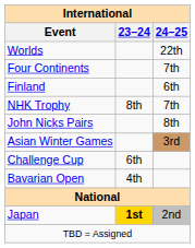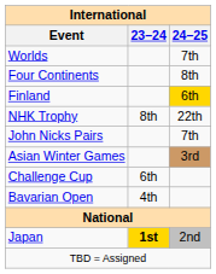 <table class="wikitable" style="text-align:center">
 <tr>
 <th style="background-color: #ffdead; " colspan=4 align=center>International</th>
 </tr>
 <tr>
 <th>Event</th>
 <th><a href='#'>23–24</a></th>
 <th><a href='#'>24–25</a></th>
 </tr>
 <tr>
 <td align=left><a href='#'>Worlds</a></td>
 <td></td>
-<td>22th</td>
+<td>7th</td>
 </tr>
 <tr>
 <td align=left><a href='#'>Four Continents</a></td>
 <td></td>
-<td>7th</td>
+<td>8th</td>
 </tr>
 <tr>
 <td align=left> <a href='#'>Finland</a></td>
 <td></td>
-<td>6th</td>
+<td style="background: gold;">6th</td>
 </tr>
 <tr>
 <td align=left> <a href='#'>NHK Trophy</a></td>
 <td>8th</td>
-<td>7th</td>
+<td>22th</td>
 </tr>
 <tr>
 <td align=left> <a href='#'>John Nicks Pairs</a></td>
 <td></td>
-<td>8th</td>
+<td>7th</td>
 </tr>
 <tr>
 <td align=left><a href='#'>Asian Winter Games</a></td>
 <td></td>
 <td bgcolor=cc9966>3rd</td>
 </tr>
 <tr>
 <td align=left><a href='#'>Challenge Cup</a></td>
 <td>6th</td>
 <td></td>
 </tr>
 <tr>
 <td align=left><a href='#'>Bavarian Open</a></td>
 <td>4th</td>
 <td></td>
 </tr>
 <tr>
 <th style="background-color: #ffdead; " colspan=4 align=center>National </th>
 </tr>
 <tr>
 <td align=left><a href='#'>Japan</a></td>
 <td bgcolor=gold><strong>1st</strong></td>
 <td bgcolor=silver>2nd</td>
 </tr>
 <tr>
 <td colspan="4" align="center"><small> TBD = Assigned</small></td>
 </tr>
 </table>
